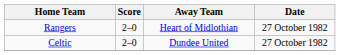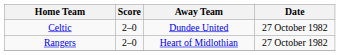 <table class="wikitable" style="text-align:center;">
 <tr>
 <th width=175>Home Team</th>
 <th width=20>Score</th>
 <th width=175>Away Team</th>
 <th width= 125>Date</th>
 </tr>
 <tr>
+<td><a href='#'>Celtic</a></td>
+<td>2–0</td>
+<td><a href='#'>Dundee United</a></td>
+<td>27 October 1982</td>
+</tr>
+<tr>
 <td><a href='#'>Rangers</a></td>
 <td>2–0</td>
 <td><a href='#'>Heart of Midlothian</a></td>
 <td>27 October 1982</td>
 </tr>
 <tr>
-<td><a href='#'>Celtic</a></td>
-<td>2–0</td>
-<td><a href='#'>Dundee United</a></td>
-<td>27 October 1982</td>
-</tr>
-<tr>
 </tr>
 </table>
